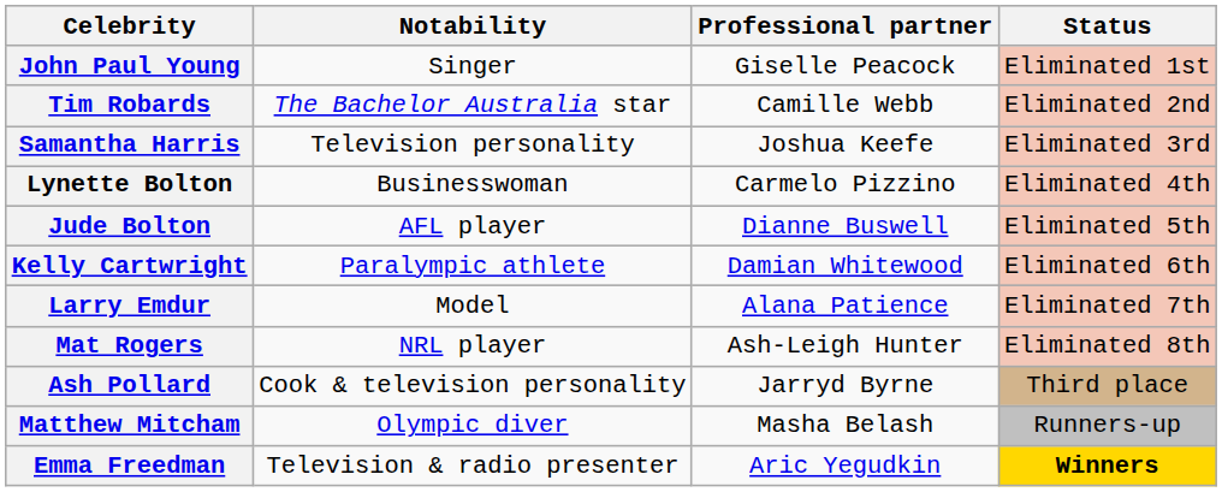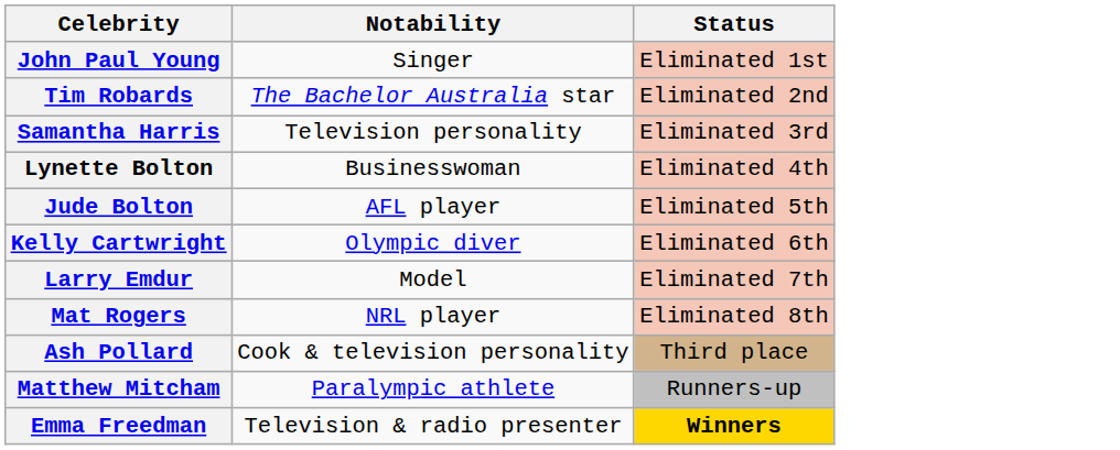 <table class="wikitable sortable" style="text-align:center;">
 <tr>
 <th scope="col">Celebrity</th>
 <th scope="col" class="unsortable">Notability</th>
-<th scope="col">Professional partner</th>
 <th scope="col">Status</th>
 </tr>
 <tr>
 <th scope="row"><a href='#'>John Paul Young</a></th>
 <td>Singer</td>
-<td>Giselle Peacock</td>
 <td style="background:#f4c7b8;">Eliminated 1st<br></td>
 </tr>
 <tr>
 <th scope="row"><a href='#'>Tim Robards</a></th>
 <td><em><a href='#'>The Bachelor Australia</a></em> star</td>
-<td>Camille Webb<br><em></em></td>
 <td style="background:#f4c7b8;">Eliminated 2nd<br></td>
 </tr>
 <tr>
 <th scope="row"><a href='#'>Samantha Harris</a></th>
 <td>Television personality</td>
-<td>Joshua Keefe</td>
 <td style="background:#f4c7b8;">Eliminated 3rd<br></td>
 </tr>
 <tr>
 <th scope="row">Lynette Bolton</th>
 <td>Businesswoman</td>
-<td>Carmelo Pizzino</td>
 <td bgcolor="f4c7b8">Eliminated 4th<br></td>
 </tr>
 <tr>
 <th scope="row"><a href='#'>Jude Bolton</a></th>
 <td><a href='#'>AFL</a> player</td>
-<td><a href='#'>Dianne Buswell</a></td>
 <td bgcolor="f4c7b8">Eliminated 5th<br></td>
 </tr>
 <tr>
 <th scope="row"><a href='#'>Kelly Cartwright</a></th>
-<td><a href='#'>Paralympic athlete</a></td>
-<td><a href='#'>Damian Whitewood</a></td>
+<td><a href='#'>Olympic diver</a></td>
 <td bgcolor="f4c7b8">Eliminated 6th<br></td>
 </tr>
 <tr>
 <th scope="row"><a href='#'>Larry Emdur</a></th>
 <td>Model</td>
-<td><a href='#'>Alana Patience</a></td>
 <td bgcolor="f4c7b8">Eliminated 7th<br></td>
 </tr>
 <tr>
 <th scope="row"><a href='#'>Mat Rogers</a></th>
 <td><a href='#'>NRL</a> player</td>
-<td>Ash-Leigh Hunter</td>
 <td bgcolor="f4c7b8">Eliminated 8th<br></td>
 </tr>
 <tr>
 <th scope="row"><a href='#'>Ash Pollard</a></th>
 <td>Cook & television personality</td>
-<td>Jarryd Byrne</td>
 <td bgcolor="tan">Third place<br></td>
 </tr>
 <tr>
 <th scope="row"><a href='#'>Matthew Mitcham</a></th>
-<td><a href='#'>Olympic diver</a></td>
-<td>Masha Belash</td>
+<td><a href='#'>Paralympic athlete</a></td>
 <td bgcolor="silver">Runners-up<br></td>
 </tr>
 <tr>
 <th scope="row"><a href='#'>Emma Freedman</a></th>
 <td>Television & radio presenter</td>
-<td><a href='#'>Aric Yegudkin</a></td>
 <td bgcolor="gold"><strong>Winners</strong><br></td>
 </tr>
 </table>
